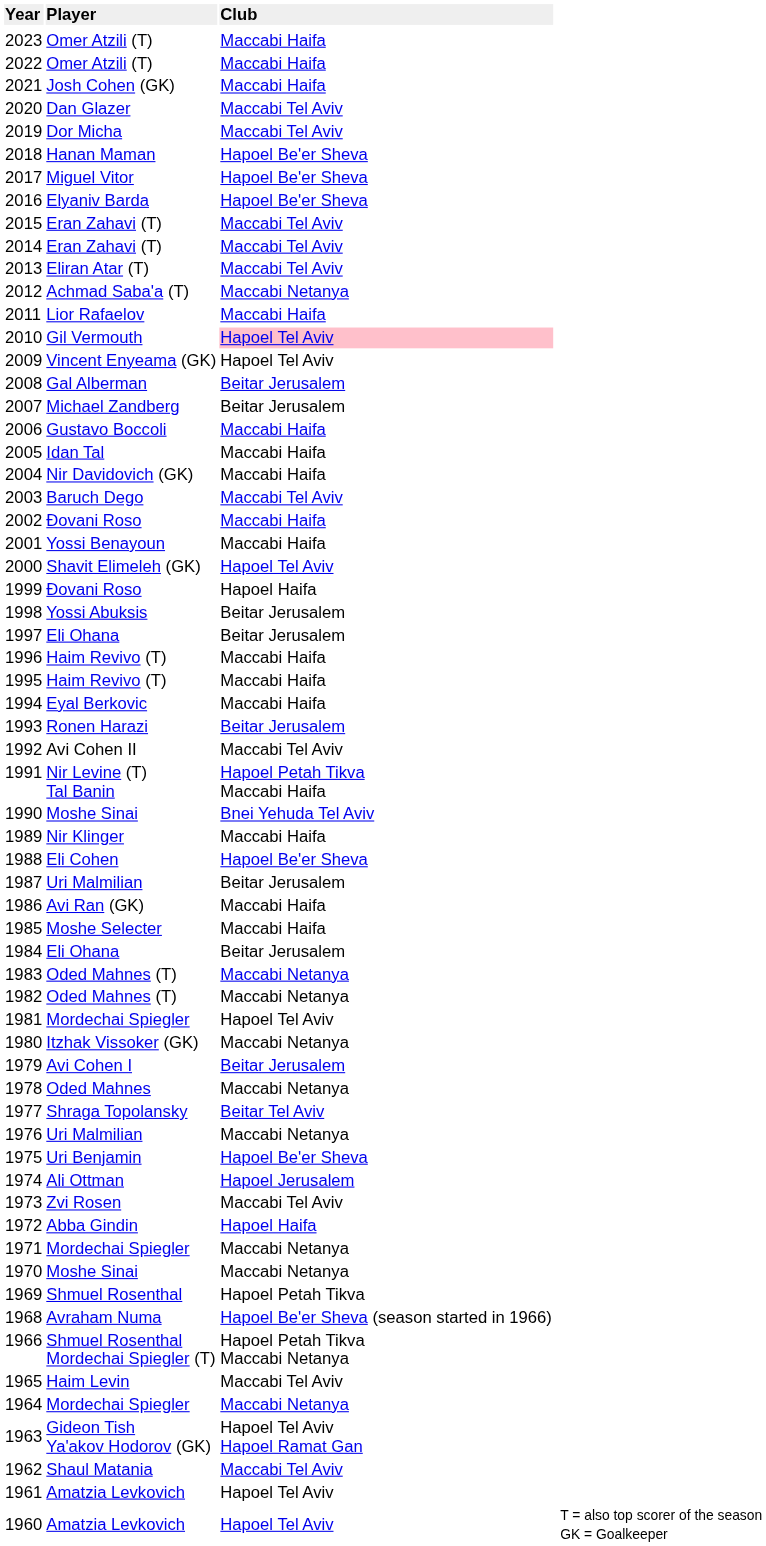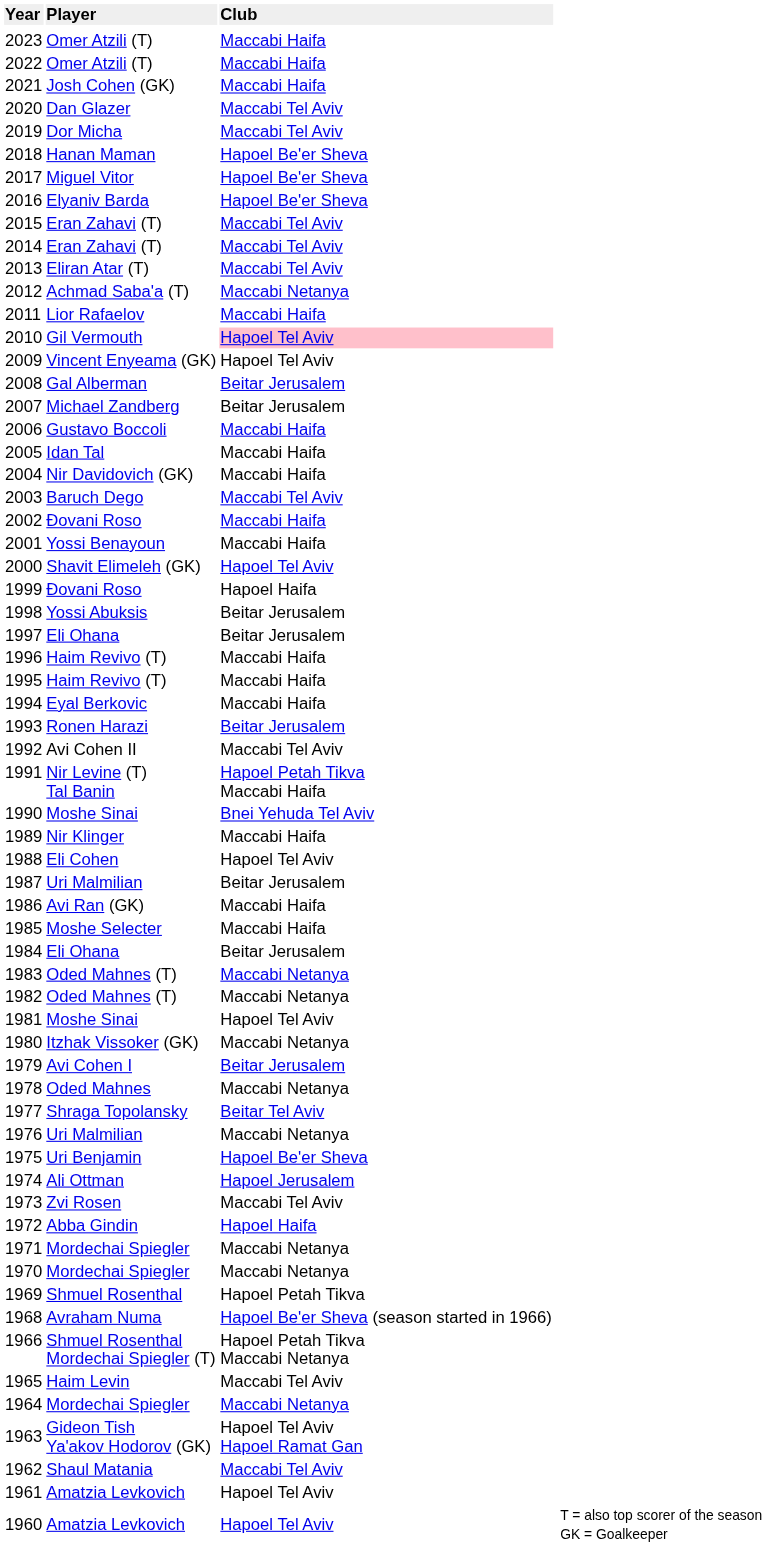 <table>
 <tr style=background:#efefef;font-weight:bold>
 <td>Year</td>
 <td>Player</td>
 <td>Club</td>
 </tr>
 <tr style=height:1px;Font-size=1px>
 </tr>
 <tr>
 <td>2023</td>
 <td><a href='#'>Omer Atzili</a> (T)</td>
 <td><a href='#'>Maccabi Haifa</a></td>
 </tr>
 <tr>
 <td>2022</td>
 <td><a href='#'>Omer Atzili</a> (T)</td>
 <td><a href='#'>Maccabi Haifa</a></td>
 </tr>
 <tr>
 <td>2021</td>
 <td><a href='#'>Josh Cohen</a> (GK)</td>
 <td><a href='#'>Maccabi Haifa</a></td>
 </tr>
 <tr>
 <td>2020</td>
 <td><a href='#'>Dan Glazer</a></td>
 <td><a href='#'>Maccabi Tel Aviv</a></td>
 </tr>
 <tr>
 <td>2019</td>
 <td><a href='#'>Dor Micha</a></td>
 <td><a href='#'>Maccabi Tel Aviv</a></td>
 </tr>
 <tr>
 <td>2018</td>
 <td><a href='#'>Hanan Maman</a></td>
 <td><a href='#'>Hapoel Be'er Sheva</a></td>
 </tr>
 <tr>
 <td>2017</td>
 <td><a href='#'>Miguel Vitor</a></td>
 <td><a href='#'>Hapoel Be'er Sheva</a></td>
 </tr>
 <tr>
 <td>2016</td>
 <td><a href='#'>Elyaniv Barda</a></td>
 <td><a href='#'>Hapoel Be'er Sheva</a></td>
 </tr>
 <tr>
 <td>2015</td>
 <td><a href='#'>Eran Zahavi</a> (T)</td>
 <td><a href='#'>Maccabi Tel Aviv</a></td>
 </tr>
 <tr>
 <td>2014</td>
 <td><a href='#'>Eran Zahavi</a> (T)</td>
 <td><a href='#'>Maccabi Tel Aviv</a></td>
 </tr>
 <tr>
 <td>2013</td>
 <td><a href='#'>Eliran Atar</a> (T)</td>
 <td><a href='#'>Maccabi Tel Aviv</a></td>
 </tr>
 <tr>
 <td>2012</td>
 <td><a href='#'>Achmad Saba'a</a> (T)</td>
 <td><a href='#'>Maccabi Netanya</a></td>
 </tr>
 <tr>
 <td>2011</td>
 <td><a href='#'>Lior Rafaelov</a></td>
 <td><a href='#'>Maccabi Haifa</a></td>
 </tr>
 <tr>
 <td>2010</td>
 <td><a href='#'>Gil Vermouth</a></td>
 <td style="background: pink;"><a href='#'>Hapoel Tel Aviv</a></td>
 </tr>
 <tr>
 <td>2009</td>
 <td><a href='#'>Vincent Enyeama</a> (GK)</td>
 <td>Hapoel Tel Aviv</td>
 </tr>
 <tr>
 <td>2008</td>
 <td><a href='#'>Gal Alberman</a></td>
 <td><a href='#'>Beitar Jerusalem</a></td>
 </tr>
 <tr>
 <td>2007</td>
 <td><a href='#'>Michael Zandberg</a></td>
 <td>Beitar Jerusalem</td>
 </tr>
 <tr>
 <td>2006</td>
 <td><a href='#'>Gustavo Boccoli</a></td>
 <td><a href='#'>Maccabi Haifa</a></td>
 </tr>
 <tr>
 <td>2005</td>
 <td><a href='#'>Idan Tal</a></td>
 <td>Maccabi Haifa</td>
 </tr>
 <tr>
 <td>2004</td>
 <td><a href='#'>Nir Davidovich</a> (GK)</td>
 <td>Maccabi Haifa</td>
 </tr>
 <tr>
 <td>2003</td>
 <td><a href='#'>Baruch Dego</a></td>
 <td><a href='#'>Maccabi Tel Aviv</a></td>
 </tr>
 <tr>
 <td>2002</td>
 <td><a href='#'>Đovani Roso</a></td>
 <td><a href='#'>Maccabi Haifa</a></td>
 </tr>
 <tr>
 <td>2001</td>
 <td><a href='#'>Yossi Benayoun</a></td>
 <td>Maccabi Haifa</td>
 </tr>
 <tr>
 <td>2000</td>
 <td><a href='#'>Shavit Elimeleh</a> (GK)</td>
 <td><a href='#'>Hapoel Tel Aviv</a></td>
 </tr>
 <tr>
 <td>1999</td>
 <td><a href='#'>Đovani Roso</a></td>
 <td>Hapoel Haifa</td>
 </tr>
 <tr>
 <td>1998</td>
 <td><a href='#'>Yossi Abuksis</a></td>
 <td>Beitar Jerusalem</td>
 </tr>
 <tr>
 <td>1997</td>
 <td><a href='#'>Eli Ohana</a></td>
 <td>Beitar Jerusalem</td>
 </tr>
 <tr>
 <td>1996</td>
 <td><a href='#'>Haim Revivo</a> (T)</td>
 <td>Maccabi Haifa</td>
 </tr>
 <tr>
 <td>1995</td>
 <td><a href='#'>Haim Revivo</a> (T)</td>
 <td>Maccabi Haifa</td>
 </tr>
 <tr>
 <td>1994</td>
 <td><a href='#'>Eyal Berkovic</a></td>
 <td>Maccabi Haifa</td>
 </tr>
 <tr>
 <td>1993</td>
 <td><a href='#'>Ronen Harazi</a></td>
 <td><a href='#'>Beitar Jerusalem</a></td>
 </tr>
 <tr>
 <td>1992</td>
 <td>Avi Cohen II</td>
 <td>Maccabi Tel Aviv</td>
 </tr>
 <tr Valign=Top>
 <td>1991</td>
 <td><a href='#'>Nir Levine</a> (T)<br><a href='#'>Tal Banin</a></td>
 <td><a href='#'>Hapoel Petah Tikva</a><br>Maccabi Haifa</td>
 </tr>
 <tr>
 <td>1990</td>
 <td><a href='#'>Moshe Sinai</a></td>
 <td><a href='#'>Bnei Yehuda Tel Aviv</a></td>
 </tr>
 <tr>
 <td>1989</td>
 <td><a href='#'>Nir Klinger</a></td>
 <td>Maccabi Haifa</td>
 </tr>
 <tr>
 <td>1988</td>
 <td><a href='#'>Eli Cohen</a></td>
-<td><a href='#'>Hapoel Be'er Sheva</a></td>
+<td>Hapoel Tel Aviv</td>
 </tr>
 <tr>
 <td>1987</td>
 <td><a href='#'>Uri Malmilian</a></td>
 <td>Beitar Jerusalem</td>
 </tr>
 <tr>
 <td>1986</td>
 <td><a href='#'>Avi Ran</a> (GK)</td>
 <td>Maccabi Haifa</td>
 </tr>
 <tr>
 <td>1985</td>
 <td><a href='#'>Moshe Selecter</a></td>
 <td>Maccabi Haifa</td>
 </tr>
 <tr>
 <td>1984</td>
 <td><a href='#'>Eli Ohana</a></td>
 <td>Beitar Jerusalem</td>
 </tr>
 <tr>
 <td>1983</td>
 <td><a href='#'>Oded Mahnes</a> (T)</td>
 <td><a href='#'>Maccabi Netanya</a></td>
 </tr>
 <tr>
 <td>1982</td>
 <td><a href='#'>Oded Mahnes</a> (T)</td>
 <td>Maccabi Netanya</td>
 </tr>
 <tr>
 <td>1981</td>
-<td><a href='#'>Mordechai Spiegler</a></td>
+<td><a href='#'>Moshe Sinai</a></td>
 <td>Hapoel Tel Aviv</td>
 </tr>
 <tr>
 <td>1980</td>
 <td><a href='#'>Itzhak Vissoker</a> (GK)</td>
 <td>Maccabi Netanya</td>
 </tr>
 <tr>
 <td>1979</td>
 <td><a href='#'>Avi Cohen I</a></td>
 <td><a href='#'>Beitar Jerusalem</a></td>
 </tr>
 <tr>
 <td>1978</td>
 <td><a href='#'>Oded Mahnes</a></td>
 <td>Maccabi Netanya</td>
 </tr>
 <tr>
 <td>1977</td>
 <td><a href='#'>Shraga Topolansky</a></td>
 <td><a href='#'>Beitar Tel Aviv</a></td>
 </tr>
 <tr>
 <td>1976</td>
 <td><a href='#'>Uri Malmilian</a></td>
 <td>Maccabi Netanya</td>
 </tr>
 <tr>
 <td>1975</td>
 <td><a href='#'>Uri Benjamin</a></td>
 <td><a href='#'>Hapoel Be'er Sheva</a></td>
 </tr>
 <tr>
 <td>1974</td>
 <td><a href='#'>Ali Ottman</a></td>
 <td><a href='#'>Hapoel Jerusalem</a></td>
 </tr>
 <tr>
 <td>1973</td>
 <td><a href='#'>Zvi Rosen</a></td>
 <td>Maccabi Tel Aviv</td>
 </tr>
 <tr>
 <td>1972</td>
 <td><a href='#'>Abba Gindin</a></td>
 <td><a href='#'>Hapoel Haifa</a></td>
 </tr>
 <tr>
 <td>1971</td>
 <td><a href='#'>Mordechai Spiegler</a></td>
 <td>Maccabi Netanya</td>
 </tr>
 <tr>
 <td>1970</td>
-<td><a href='#'>Moshe Sinai</a></td>
+<td><a href='#'>Mordechai Spiegler</a></td>
 <td>Maccabi Netanya</td>
 </tr>
 <tr>
 <td>1969</td>
 <td><a href='#'>Shmuel Rosenthal</a></td>
 <td>Hapoel Petah Tikva</td>
 </tr>
 <tr>
 <td>1968</td>
 <td><a href='#'>Avraham Numa</a></td>
 <td><a href='#'>Hapoel Be'er Sheva</a> (season started in 1966)</td>
 </tr>
 <tr Valign=Top>
 <td>1966</td>
 <td><a href='#'>Shmuel Rosenthal</a><br><a href='#'>Mordechai Spiegler</a> (T)</td>
 <td>Hapoel Petah Tikva<br>Maccabi Netanya</td>
 </tr>
 <tr>
 <td>1965</td>
 <td><a href='#'>Haim Levin</a></td>
 <td>Maccabi Tel Aviv</td>
 </tr>
 <tr>
 <td>1964</td>
 <td><a href='#'>Mordechai Spiegler</a></td>
 <td><a href='#'>Maccabi Netanya</a></td>
 </tr>
 <tr>
 <td>1963</td>
 <td><a href='#'>Gideon Tish</a><br><a href='#'>Ya'akov Hodorov</a> (GK)</td>
 <td>Hapoel Tel Aviv<br><a href='#'>Hapoel Ramat Gan</a></td>
 </tr>
 <tr>
 <td>1962</td>
 <td><a href='#'>Shaul Matania</a></td>
 <td><a href='#'>Maccabi Tel Aviv</a></td>
 </tr>
 <tr>
 <td>1961</td>
 <td><a href='#'>Amatzia Levkovich</a></td>
 <td>Hapoel Tel Aviv</td>
 </tr>
 <tr>
 <td>1960</td>
 <td><a href='#'>Amatzia Levkovich</a></td>
 <td><a href='#'>Hapoel Tel Aviv</a></td>
 <td></td>
 <td><small>T = also top scorer of the season<br>GK = Goalkeeper</small></td>
 <td></td>
 </tr>
 </table>
